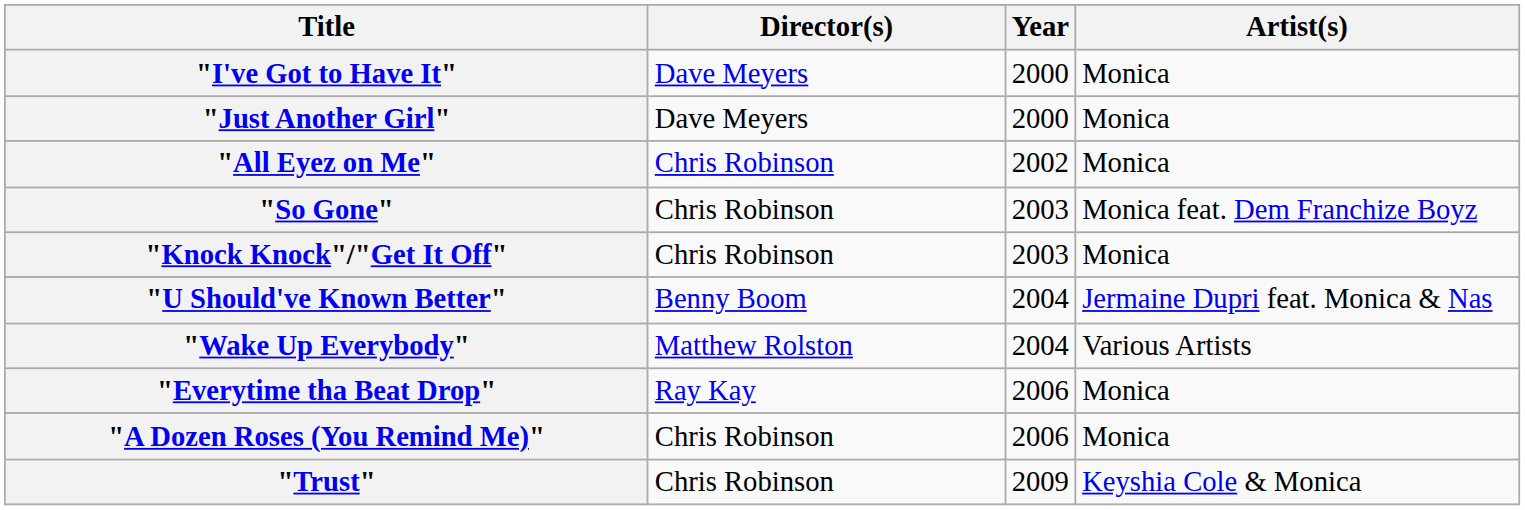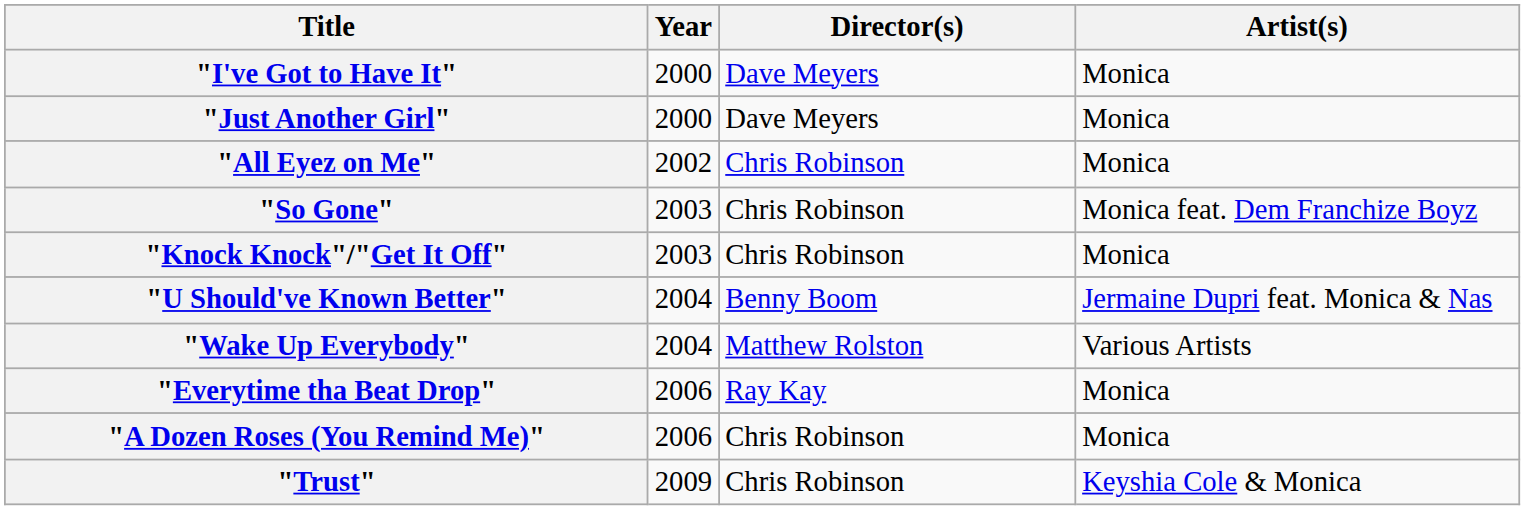 <table class="wikitable plainrowheaders sortable" border="1">
 <tr>
 <th scope="col" style="width:22em;">Title</th>
+<th scope="col">Year</th>
 <th scope="col" style="width:12em;">Director(s)</th>
-<th scope="col">Year</th>
 <th scope="col" style="width:15em;">Artist(s)</th>
 </tr>
 <tr>
 <th scope="row">"<a href='#'>I've Got to Have It</a>"</th>
+<td style="text-align:center;">2000</td>
 <td><a href='#'>Dave Meyers</a></td>
-<td style="text-align:center;">2000</td>
 <td>Monica</td>
 </tr>
 <tr>
 <th scope="row">"<a href='#'>Just Another Girl</a>"</th>
+<td style="text-align:center;">2000</td>
 <td>Dave Meyers</td>
-<td style="text-align:center;">2000</td>
 <td>Monica</td>
 </tr>
 <tr>
 <th scope="row">"<a href='#'>All Eyez on Me</a>"</th>
+<td style="text-align:center;">2002</td>
 <td><a href='#'>Chris Robinson</a></td>
-<td style="text-align:center;">2002</td>
 <td>Monica</td>
 </tr>
 <tr>
 <th scope="row">"<a href='#'>So Gone</a>"</th>
+<td style="text-align:center;">2003</td>
 <td>Chris Robinson</td>
-<td style="text-align:center;">2003</td>
 <td>Monica feat. <a href='#'>Dem Franchize Boyz</a></td>
 </tr>
 <tr>
 <th scope="row">"<a href='#'>Knock Knock</a>"/"<a href='#'>Get It Off</a>"</th>
+<td style="text-align:center;">2003</td>
 <td>Chris Robinson</td>
-<td style="text-align:center;">2003</td>
 <td>Monica</td>
 </tr>
 <tr>
 <th scope="row">"<a href='#'>U Should've Known Better</a>"</th>
+<td style="text-align:center;">2004</td>
 <td><a href='#'>Benny Boom</a></td>
-<td style="text-align:center;">2004</td>
 <td><a href='#'>Jermaine Dupri</a> feat. Monica & <a href='#'>Nas</a></td>
 </tr>
 <tr>
 <th scope="row">"<a href='#'>Wake Up Everybody</a>"</th>
+<td style="text-align:center;">2004</td>
 <td><a href='#'>Matthew Rolston</a></td>
-<td style="text-align:center;">2004</td>
 <td>Various Artists</td>
 </tr>
 <tr>
 <th scope="row">"<a href='#'>Everytime tha Beat Drop</a>"</th>
+<td style="text-align:center;">2006</td>
 <td><a href='#'>Ray Kay</a></td>
-<td style="text-align:center;">2006</td>
 <td>Monica</td>
 </tr>
 <tr>
 <th scope="row">"<a href='#'>A Dozen Roses (You Remind Me)</a>"</th>
+<td style="text-align:center;">2006</td>
 <td>Chris Robinson</td>
-<td style="text-align:center;">2006</td>
 <td>Monica</td>
 </tr>
 <tr>
 <th scope="row">"<a href='#'>Trust</a>"</th>
+<td style="text-align:center;">2009</td>
 <td>Chris Robinson</td>
-<td style="text-align:center;">2009</td>
 <td><a href='#'>Keyshia Cole</a> & Monica</td>
 </tr>
 </table>
